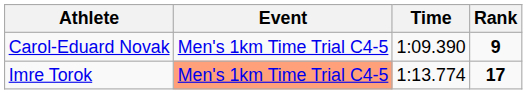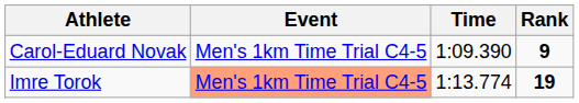 <table class=wikitable>
 <tr>
 <th>Athlete</th>
 <th>Event</th>
 <th>Time</th>
 <th>Rank</th>
 </tr>
 <tr align=center>
 <td align=left><a href='#'>Carol-Eduard Novak</a></td>
 <td align=left><a href='#'>Men's 1km Time Trial C4-5</a></td>
 <td>1:09.390</td>
 <td><strong>9</strong></td>
 </tr>
 <tr align=center>
 <td align=left><a href='#'>Imre Torok</a></td>
 <td align=left style="background: lightsalmon;"><a href='#'>Men's 1km Time Trial C4-5</a></td>
 <td>1:13.774</td>
-<td><strong>17</strong></td>
+<td><strong>19</strong></td>
 </tr>
 </table>
